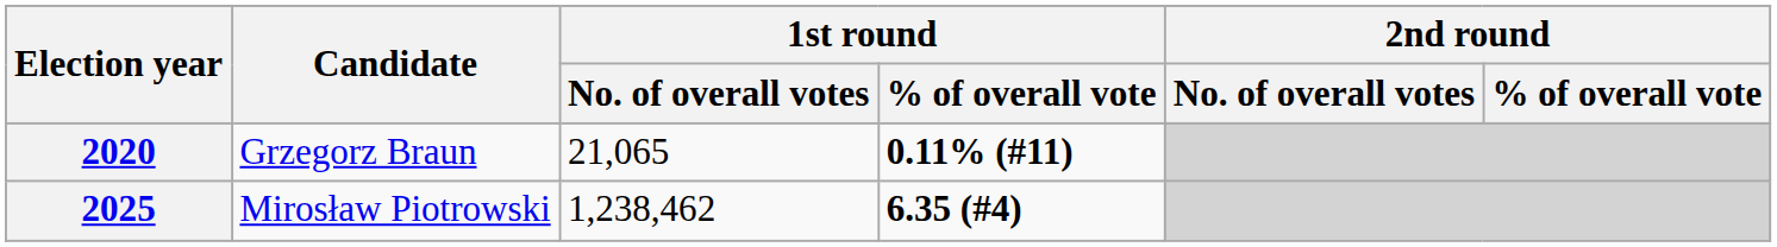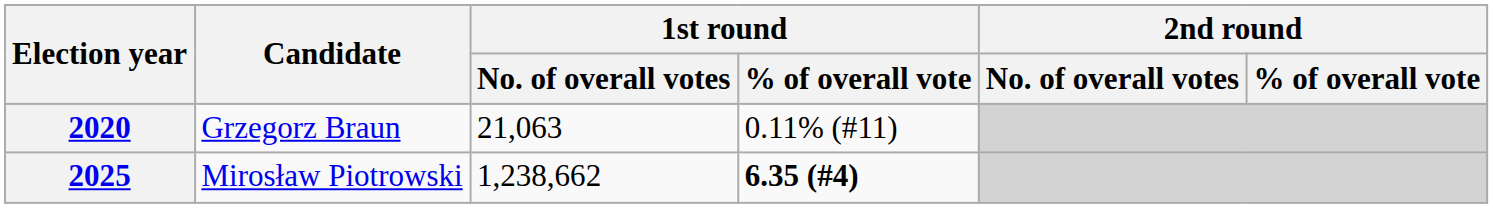 <table class="wikitable">
 <tr>
 <th rowspan=2>Election year</th>
 <th rowspan=2>Candidate</th>
 <th colspan=2>1st round</th>
 <th colspan=2>2nd round</th>
 </tr>
 <tr>
 <th>No. of overall votes</th>
 <th>% of overall vote</th>
 <th>No. of overall votes</th>
 <th>% of overall vote</th>
 </tr>
 <tr>
 <th><a href='#'>2020</a></th>
 <td><a href='#'>Grzegorz Braun</a></td>
-<td>21,065</td>
-<td><strong>0.11% (#11)</strong></td>
+<td>21,063</td>
+<td>0.11% (#11)</td>
 <td colspan="2" style="background:lightgrey;"></td>
 </tr>
 <tr>
 <th><a href='#'>2025</a></th>
 <td><a href='#'>Mirosław Piotrowski</a></td>
-<td>1,238,462</td>
+<td>1,238,662</td>
 <td><strong>6.35 (#4)</strong></td>
 <td colspan="2" style="background:lightgrey;"></td>
 </tr>
 </table>
